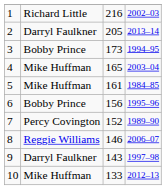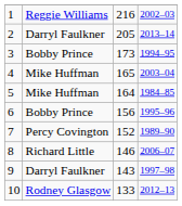 <table class="wikitable">
 <tr>
 </tr>
 <tr>
 <td>1</td>
-<td>Richard Little</td>
+<td><a href='#'>Reggie Williams</a></td>
 <td>216</td>
 <td style="font-size:80%;"><a href='#'>2002–03</a></td>
 </tr>
 <tr>
 <td>2</td>
 <td>Darryl Faulkner</td>
 <td>205</td>
 <td style="font-size:80%;"><a href='#'>2013–14</a></td>
 </tr>
 <tr>
 <td>3</td>
 <td>Bobby Prince</td>
 <td>173</td>
 <td style="font-size:80%;"><a href='#'>1994–95</a></td>
 </tr>
 <tr>
 <td>4</td>
 <td>Mike Huffman</td>
 <td>165</td>
 <td style="font-size:80%;"><a href='#'>2003–04</a></td>
 </tr>
 <tr>
 <td>5</td>
 <td>Mike Huffman</td>
-<td>161</td>
+<td>164</td>
 <td style="font-size:80%;"><a href='#'>1984–85</a></td>
 </tr>
 <tr>
 <td>6</td>
 <td>Bobby Prince</td>
 <td>156</td>
 <td style="font-size:80%;"><a href='#'>1995–96</a></td>
 </tr>
 <tr>
 <td>7</td>
 <td>Percy Covington</td>
 <td>152</td>
 <td style="font-size:80%;"><a href='#'>1989–90</a></td>
 </tr>
 <tr>
 <td>8</td>
-<td><a href='#'>Reggie Williams</a></td>
+<td>Richard Little</td>
 <td>146</td>
 <td style="font-size:80%;"><a href='#'>2006–07</a></td>
 </tr>
 <tr>
 <td>9</td>
 <td>Darryl Faulkner</td>
 <td>143</td>
 <td style="font-size:80%;"><a href='#'>1997–98</a></td>
 </tr>
 <tr>
 <td>10</td>
-<td>Mike Huffman</td>
+<td><a href='#'>Rodney Glasgow</a></td>
 <td>133</td>
 <td style="font-size:80%;"><a href='#'>2012–13</a></td>
 </tr>
 </table>
